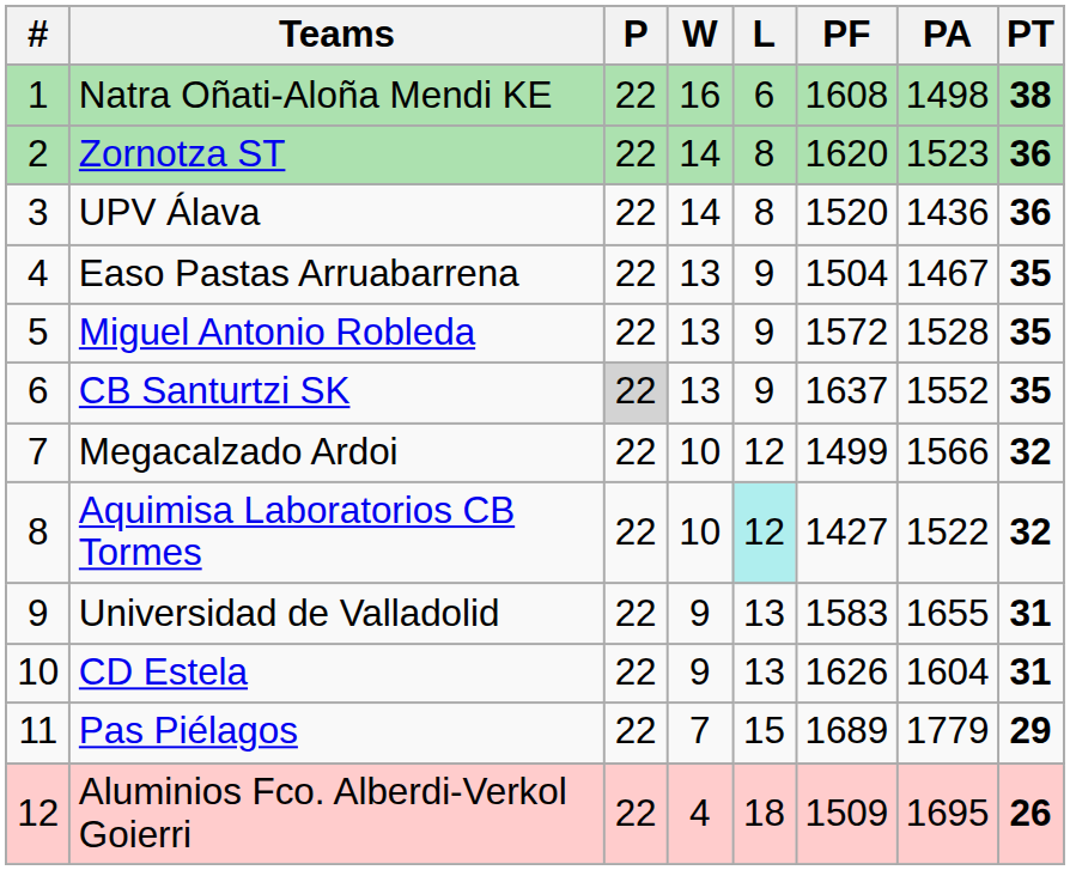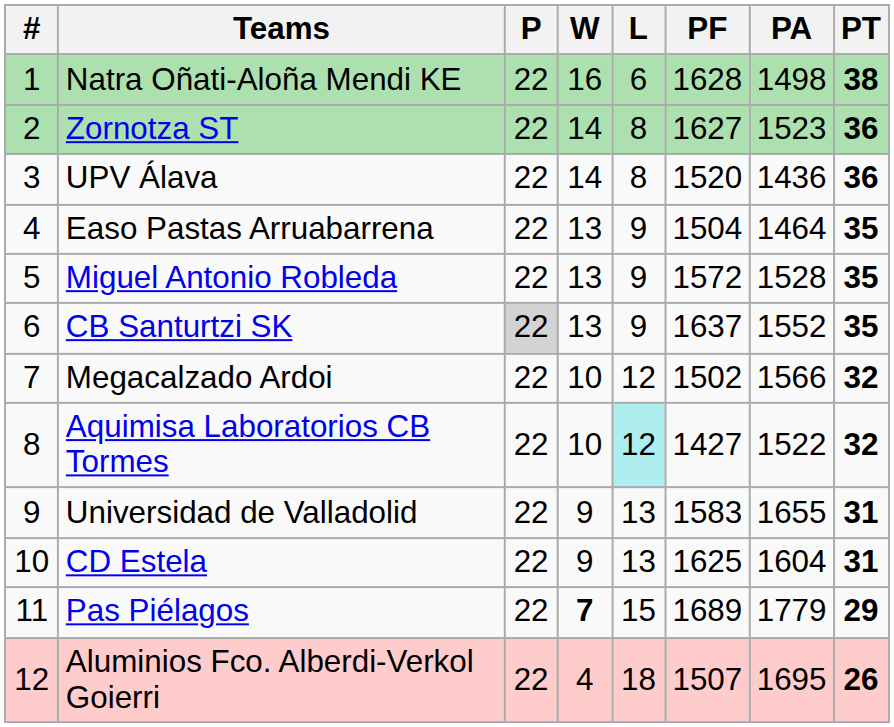 <table class="wikitable" style="text-align: center;">
 <tr>
 <th width=20>#</th>
 <th width=220>Teams</th>
 <th width=20>P</th>
 <th width=20>W</th>
 <th width=20>L</th>
 <th width=35>PF</th>
 <th width=35>PA</th>
 <th width=20>PT</th>
 </tr>
 <tr bgcolor=ACE1AF>
 <td>1</td>
 <td align="left">Natra Oñati-Aloña Mendi KE</td>
 <td>22</td>
 <td>16</td>
 <td>6</td>
-<td>1608</td>
+<td>1628</td>
 <td>1498</td>
 <td><strong>38</strong></td>
 </tr>
 <tr bgcolor=ACE1AF>
 <td>2</td>
 <td align="left"><a href='#'>Zornotza ST</a></td>
 <td>22</td>
 <td>14</td>
 <td>8</td>
-<td>1620</td>
+<td>1627</td>
 <td>1523</td>
 <td><strong>36</strong></td>
 </tr>
 <tr>
 <td>3</td>
 <td align="left">UPV Álava</td>
 <td>22</td>
 <td>14</td>
 <td>8</td>
 <td>1520</td>
 <td>1436</td>
 <td><strong>36</strong></td>
 </tr>
 <tr>
 <td>4</td>
 <td align="left">Easo Pastas Arruabarrena</td>
 <td>22</td>
 <td>13</td>
 <td>9</td>
 <td>1504</td>
-<td>1467</td>
+<td>1464</td>
 <td><strong>35</strong></td>
 </tr>
 <tr>
 <td>5</td>
 <td align="left"><a href='#'>Miguel Antonio Robleda</a></td>
 <td>22</td>
 <td>13</td>
 <td>9</td>
 <td>1572</td>
 <td>1528</td>
 <td><strong>35</strong></td>
 </tr>
 <tr>
 <td>6</td>
 <td align="left"><a href='#'>CB Santurtzi SK</a></td>
 <td style="background: lightgrey;">22</td>
 <td>13</td>
 <td>9</td>
 <td>1637</td>
 <td>1552</td>
 <td><strong>35</strong></td>
 </tr>
 <tr>
 <td>7</td>
 <td align="left">Megacalzado Ardoi</td>
 <td>22</td>
 <td>10</td>
 <td>12</td>
-<td>1499</td>
+<td>1502</td>
 <td>1566</td>
 <td><strong>32</strong></td>
 </tr>
 <tr>
 <td>8</td>
 <td align="left"><a href='#'>Aquimisa Laboratorios CB Tormes</a></td>
 <td>22</td>
 <td>10</td>
 <td style="background: paleturquoise;">12</td>
 <td>1427</td>
 <td>1522</td>
 <td><strong>32</strong></td>
 </tr>
 <tr>
 <td>9</td>
 <td align="left">Universidad de Valladolid</td>
 <td>22</td>
 <td>9</td>
 <td>13</td>
 <td>1583</td>
 <td>1655</td>
 <td><strong>31</strong></td>
 </tr>
 <tr>
 <td>10</td>
 <td align="left"><a href='#'>CD Estela</a></td>
 <td>22</td>
 <td>9</td>
 <td>13</td>
-<td>1626</td>
+<td>1625</td>
 <td>1604</td>
 <td><strong>31</strong></td>
 </tr>
 <tr>
 <td>11</td>
 <td align="left"><a href='#'>Pas Piélagos</a></td>
 <td>22</td>
-<td>7</td>
+<td><strong>7</strong></td>
 <td>15</td>
 <td>1689</td>
 <td>1779</td>
 <td><strong>29</strong></td>
 </tr>
 <tr bgcolor=FFCCCC>
 <td>12</td>
 <td align="left">Aluminios Fco. Alberdi-Verkol Goierri</td>
 <td>22</td>
 <td>4</td>
 <td>18</td>
-<td>1509</td>
+<td>1507</td>
 <td>1695</td>
 <td><strong>26</strong></td>
 </tr>
 <tr>
 </tr>
 </table>
